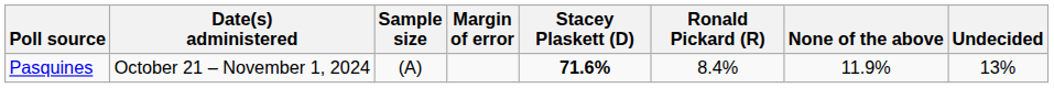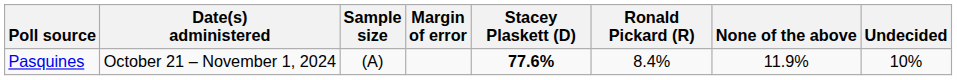 <table class="wikitable" style="font-size:90%;text-align:center;">
 <tr valign=bottom>
 <th>Poll source</th>
 <th>Date(s)<br>administered</th>
 <th>Sample<br>size</th>
 <th>Margin<br>of error</th>
 <th style="width:100px;">Stacey<br>Plaskett (D)</th>
 <th style="width:100px;">Ronald<br>Pickard (R)</th>
 <th>None of the above</th>
 <th>Undecided</th>
 </tr>
 <tr>
 <td style="text-align:left;"><a href='#'>Pasquines</a></td>
 <td>October 21 – November 1, 2024</td>
 <td>(A)</td>
 <td></td>
-<td><strong>71.6%</strong></td>
+<td><strong>77.6%</strong></td>
 <td>8.4%</td>
 <td>11.9%</td>
-<td>13%</td>
+<td>10%</td>
 </tr>
 </table>
